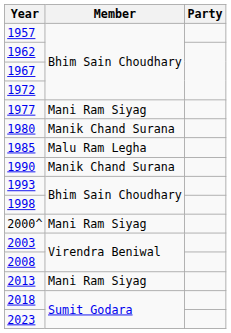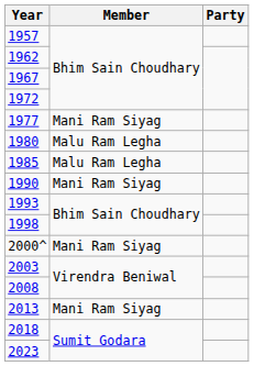 <table class="wikitable sortable">
 <tr>
 <th>Year</th>
 <th>Member</th>
 <th colspan=2>Party</th>
 </tr>
 <tr>
 <td><a href='#'>1957</a></td>
 <td rowspan=4>Bhim Sain Choudhary</td>
 <td></td>
 </tr>
 <tr>
 <td><a href='#'>1962</a></td>
 </tr>
 <tr>
 <td><a href='#'>1967</a></td>
 </tr>
 <tr>
 <td><a href='#'>1972</a></td>
 </tr>
 <tr>
 <td><a href='#'>1977</a></td>
 <td>Mani Ram Siyag</td>
 <td></td>
 </tr>
 <tr>
 <td><a href='#'>1980</a></td>
-<td>Manik Chand Surana</td>
+<td>Malu Ram Legha</td>
 <td></td>
 </tr>
 <tr>
 <td><a href='#'>1985</a></td>
 <td>Malu Ram Legha</td>
 <td></td>
 </tr>
 <tr>
 <td><a href='#'>1990</a></td>
-<td>Manik Chand Surana</td>
+<td>Mani Ram Siyag</td>
 </tr>
 <tr>
 <td><a href='#'>1993</a></td>
 <td rowspan=2>Bhim Sain Choudhary</td>
 <td></td>
 </tr>
 <tr>
 <td><a href='#'>1998</a></td>
 </tr>
 <tr>
 <td>2000^</td>
 <td>Mani Ram Siyag</td>
 <td></td>
 </tr>
 <tr>
 <td><a href='#'>2003</a></td>
 <td rowspan=2>Virendra Beniwal</td>
 <td></td>
 </tr>
 <tr>
 <td><a href='#'>2008</a></td>
 </tr>
 <tr>
 <td><a href='#'>2013</a></td>
 <td>Mani Ram Siyag</td>
 <td></td>
 </tr>
 <tr>
 <td><a href='#'>2018</a></td>
 <td rowspan=2><a href='#'>Sumit Godara</a></td>
 <td></td>
 </tr>
 <tr>
 <td><a href='#'>2023</a></td>
 </tr>
 </table>
